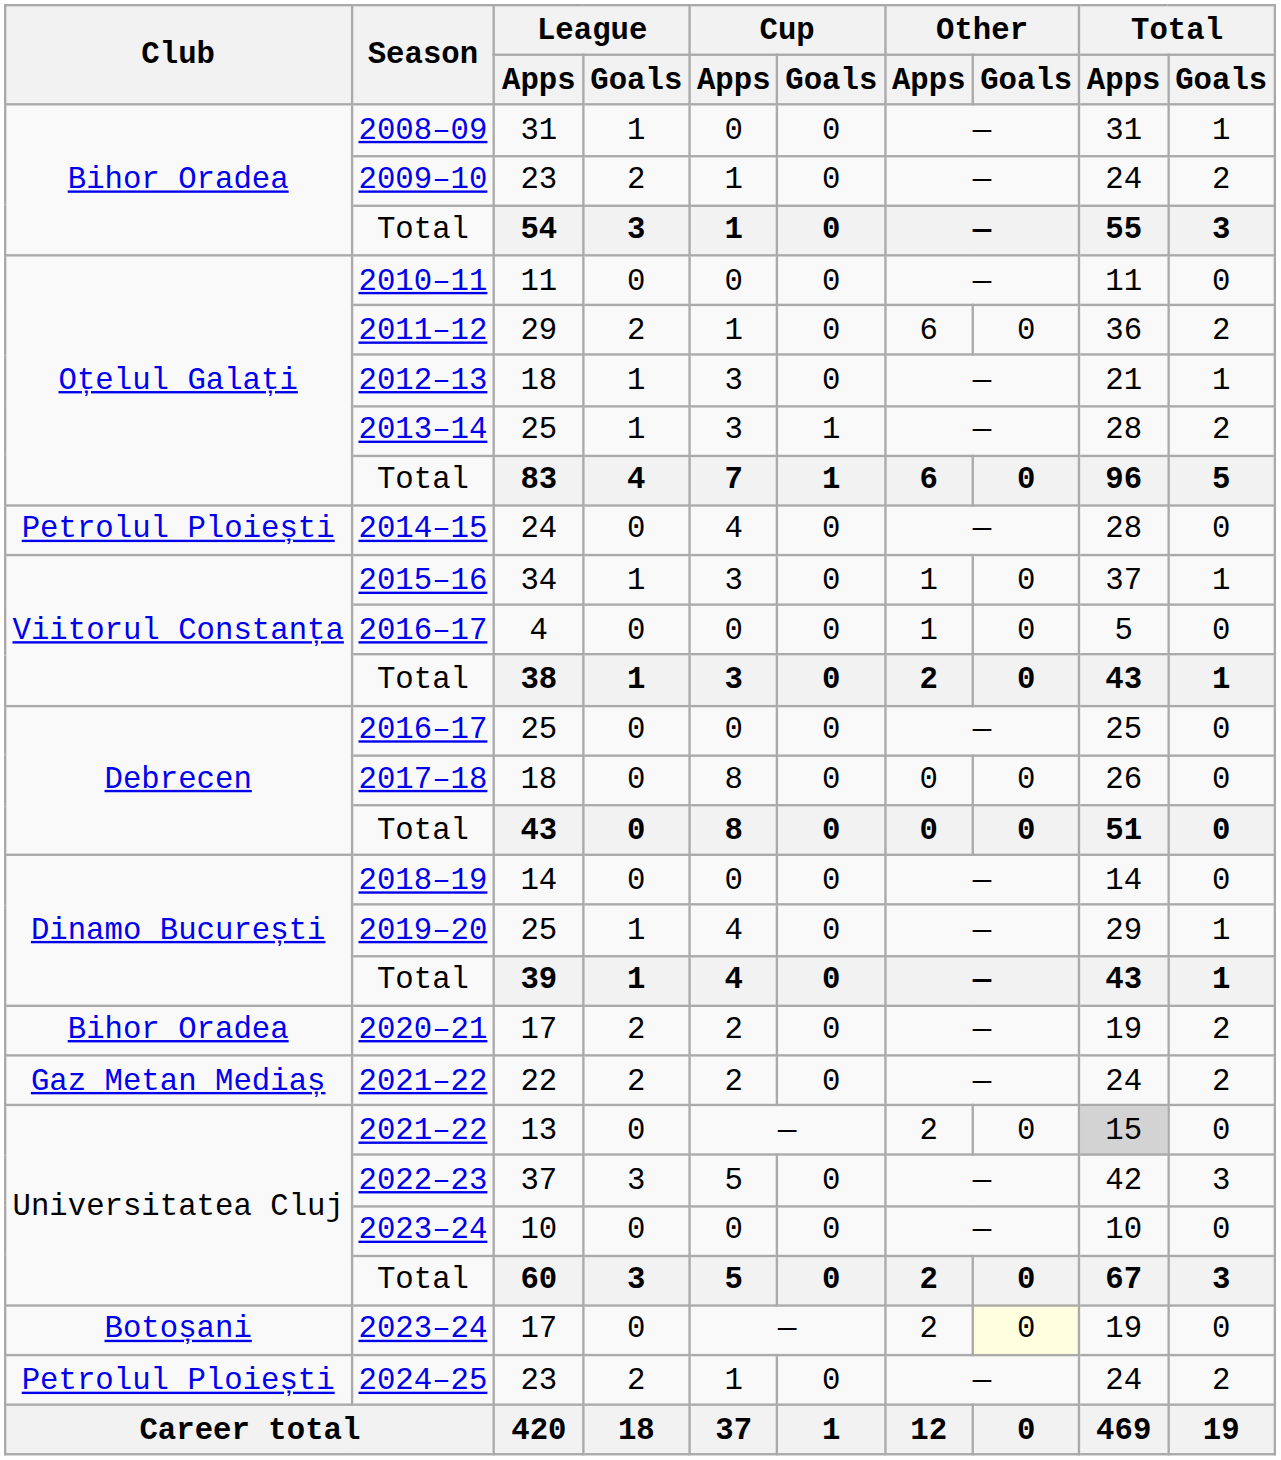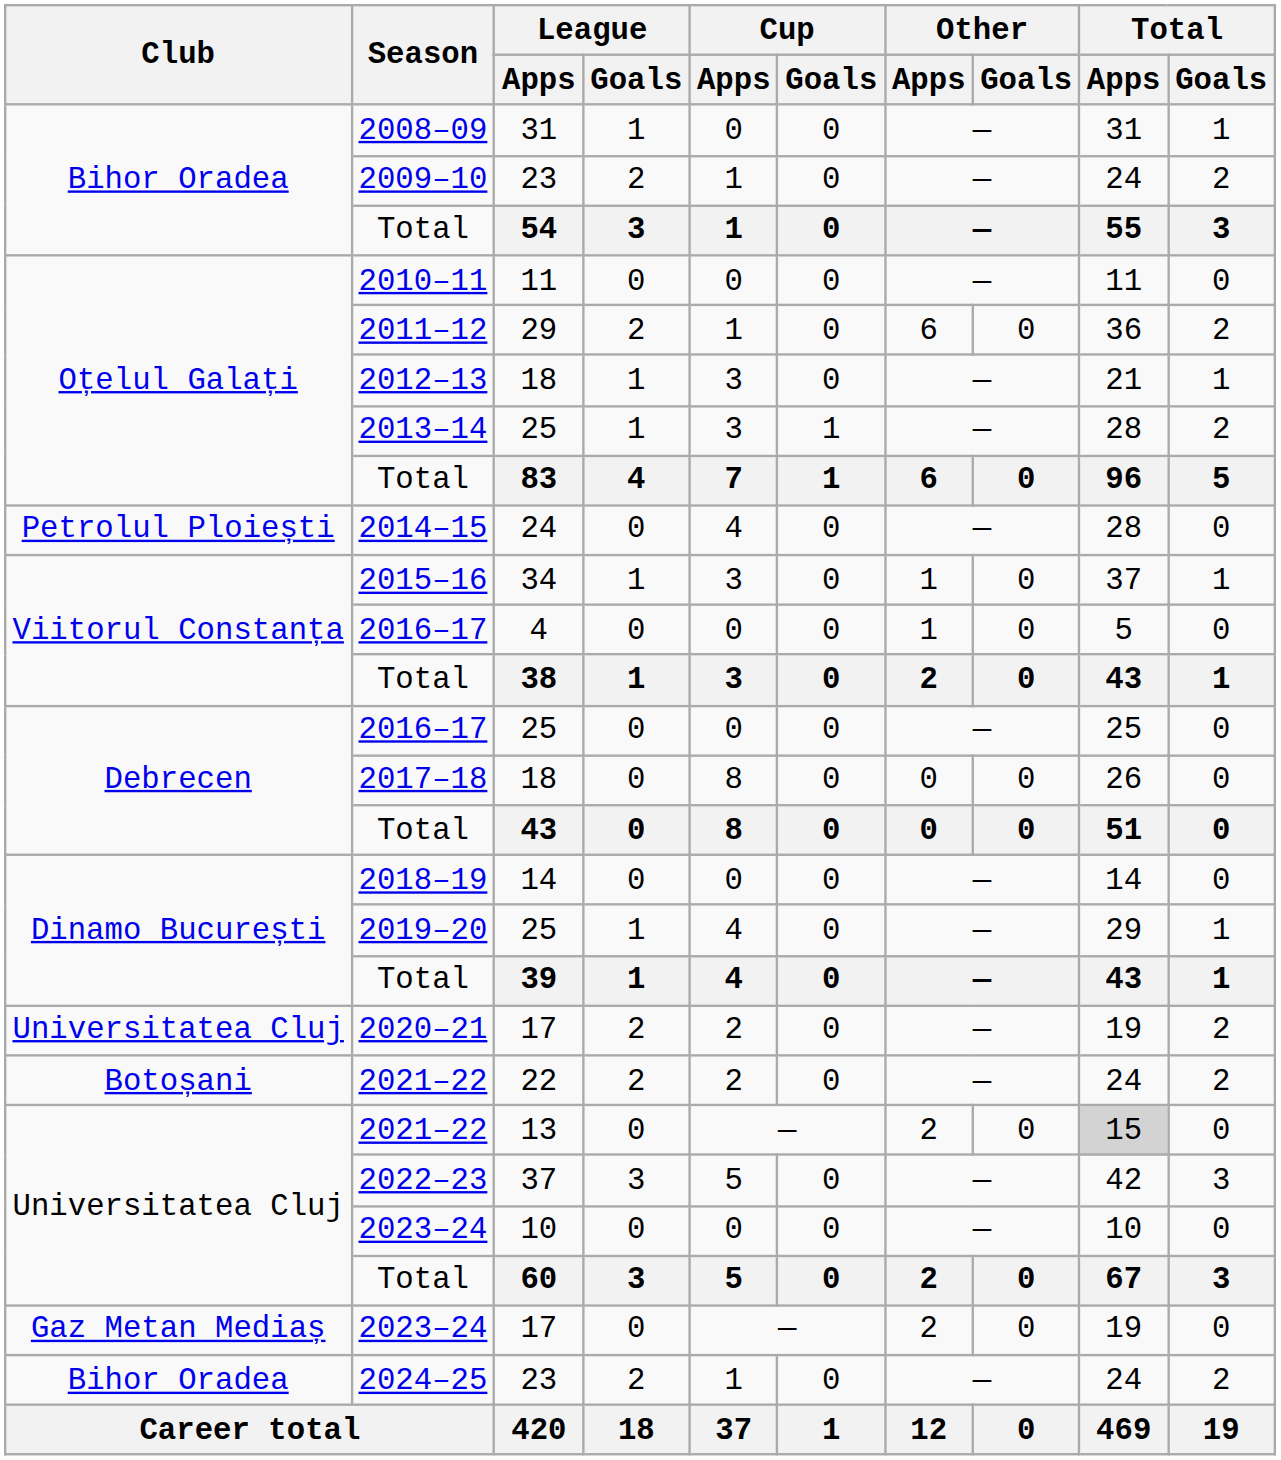 <table class="wikitable" style="text-align:center">
 <tr>
 <th rowspan="2">Club</th>
 <th rowspan="2">Season</th>
 <th colspan="2">League</th>
 <th colspan="2">Cup</th>
 <th colspan="2">Other</th>
 <th colspan="2">Total</th>
 </tr>
 <tr>
 <th>Apps</th>
 <th>Goals</th>
 <th>Apps</th>
 <th>Goals</th>
 <th>Apps</th>
 <th>Goals</th>
 <th>Apps</th>
 <th>Goals</th>
 </tr>
 <tr>
 <td rowspan="3"><a href='#'>Bihor Oradea</a></td>
 <td><a href='#'>2008–09</a></td>
 <td>31</td>
 <td>1</td>
 <td>0</td>
 <td>0</td>
 <td colspan="2">—</td>
 <td>31</td>
 <td>1</td>
 </tr>
 <tr>
 <td><a href='#'>2009–10</a></td>
 <td>23</td>
 <td>2</td>
 <td>1</td>
 <td>0</td>
 <td colspan="2">—</td>
 <td>24</td>
 <td>2</td>
 </tr>
 <tr>
 <td>Total</td>
 <th>54</th>
 <th>3</th>
 <th>1</th>
 <th>0</th>
 <th colspan="2">—</th>
 <th>55</th>
 <th>3</th>
 </tr>
 <tr>
 <td rowspan="5"><a href='#'>Oțelul Galați</a></td>
 <td><a href='#'>2010–11</a></td>
 <td>11</td>
 <td>0</td>
 <td>0</td>
 <td>0</td>
 <td colspan="2">—</td>
 <td>11</td>
 <td>0</td>
 </tr>
 <tr>
 <td><a href='#'>2011–12</a></td>
 <td>29</td>
 <td>2</td>
 <td>1</td>
 <td>0</td>
 <td>6</td>
 <td>0</td>
 <td>36</td>
 <td>2</td>
 </tr>
 <tr>
 <td><a href='#'>2012–13</a></td>
 <td>18</td>
 <td>1</td>
 <td>3</td>
 <td>0</td>
 <td colspan="2">—</td>
 <td>21</td>
 <td>1</td>
 </tr>
 <tr>
 <td><a href='#'>2013–14</a></td>
 <td>25</td>
 <td>1</td>
 <td>3</td>
 <td>1</td>
 <td colspan="2">—</td>
 <td>28</td>
 <td>2</td>
 </tr>
 <tr>
 <td>Total</td>
 <th>83</th>
 <th>4</th>
 <th>7</th>
 <th>1</th>
 <th>6</th>
 <th>0</th>
 <th>96</th>
 <th>5</th>
 </tr>
 <tr>
 <td><a href='#'>Petrolul Ploiești</a></td>
 <td><a href='#'>2014–15</a></td>
 <td>24</td>
 <td>0</td>
 <td>4</td>
 <td>0</td>
 <td colspan="2">—</td>
 <td>28</td>
 <td>0</td>
 </tr>
 <tr>
 <td rowspan="3"><a href='#'>Viitorul Constanța</a></td>
 <td><a href='#'>2015–16</a></td>
 <td>34</td>
 <td>1</td>
 <td>3</td>
 <td>0</td>
 <td>1</td>
 <td>0</td>
 <td>37</td>
 <td>1</td>
 </tr>
 <tr>
 <td><a href='#'>2016–17</a></td>
 <td>4</td>
 <td>0</td>
 <td>0</td>
 <td>0</td>
 <td>1</td>
 <td>0</td>
 <td>5</td>
 <td>0</td>
 </tr>
 <tr>
 <td>Total</td>
 <th>38</th>
 <th>1</th>
 <th>3</th>
 <th>0</th>
 <th>2</th>
 <th>0</th>
 <th>43</th>
 <th>1</th>
 </tr>
 <tr>
 <td rowspan="3"><a href='#'>Debrecen</a></td>
 <td><a href='#'>2016–17</a></td>
 <td>25</td>
 <td>0</td>
 <td>0</td>
 <td>0</td>
 <td colspan="2">—</td>
 <td>25</td>
 <td>0</td>
 </tr>
 <tr>
 <td><a href='#'>2017–18</a></td>
 <td>18</td>
 <td>0</td>
 <td>8</td>
 <td>0</td>
 <td>0</td>
 <td>0</td>
 <td>26</td>
 <td>0</td>
 </tr>
 <tr>
 <td>Total</td>
 <th>43</th>
 <th>0</th>
 <th>8</th>
 <th>0</th>
 <th>0</th>
 <th>0</th>
 <th>51</th>
 <th>0</th>
 </tr>
 <tr>
 <td rowspan="3"><a href='#'>Dinamo București</a></td>
 <td><a href='#'>2018–19</a></td>
 <td>14</td>
 <td>0</td>
 <td>0</td>
 <td>0</td>
 <td colspan="2">—</td>
 <td>14</td>
 <td>0</td>
 </tr>
 <tr>
 <td><a href='#'>2019–20</a></td>
 <td>25</td>
 <td>1</td>
 <td>4</td>
 <td>0</td>
 <td colspan="2">—</td>
 <td>29</td>
 <td>1</td>
 </tr>
 <tr>
 <td>Total</td>
 <th>39</th>
 <th>1</th>
 <th>4</th>
 <th>0</th>
 <th colspan="2">—</th>
 <th>43</th>
 <th>1</th>
 </tr>
 <tr>
-<td><a href='#'>Bihor Oradea</a></td>
+<td><a href='#'>Universitatea Cluj</a></td>
 <td><a href='#'>2020–21</a></td>
 <td>17</td>
 <td>2</td>
 <td>2</td>
 <td>0</td>
 <td colspan="2">—</td>
 <td>19</td>
 <td>2</td>
 </tr>
 <tr>
-<td><a href='#'>Gaz Metan Mediaș</a></td>
+<td><a href='#'>Botoșani</a></td>
 <td><a href='#'>2021–22</a></td>
 <td>22</td>
 <td>2</td>
 <td>2</td>
 <td>0</td>
 <td colspan="2">—</td>
 <td>24</td>
 <td>2</td>
 </tr>
 <tr>
 <td rowspan="4">Universitatea Cluj</td>
 <td><a href='#'>2021–22</a></td>
 <td>13</td>
 <td>0</td>
 <td colspan="2">—</td>
 <td>2</td>
 <td>0</td>
 <td style="background: lightgrey;">15</td>
 <td>0</td>
 </tr>
 <tr>
 <td><a href='#'>2022–23</a></td>
 <td>37</td>
 <td>3</td>
 <td>5</td>
 <td>0</td>
 <td colspan="2">—</td>
 <td>42</td>
 <td>3</td>
 </tr>
 <tr>
 <td><a href='#'>2023–24</a></td>
 <td>10</td>
 <td>0</td>
 <td>0</td>
 <td>0</td>
 <td colspan="2">—</td>
 <td>10</td>
 <td>0</td>
 </tr>
 <tr>
 <td>Total</td>
 <th>60</th>
 <th>3</th>
 <th>5</th>
 <th>0</th>
 <th>2</th>
 <th>0</th>
 <th>67</th>
 <th>3</th>
 </tr>
 <tr>
-<td><a href='#'>Botoșani</a></td>
+<td><a href='#'>Gaz Metan Mediaș</a></td>
 <td><a href='#'>2023–24</a></td>
 <td>17</td>
 <td>0</td>
 <td colspan="2">—</td>
 <td>2</td>
-<td style="background: lightyellow;">0</td>
+<td>0</td>
 <td>19</td>
 <td>0</td>
 </tr>
 <tr>
-<td><a href='#'>Petrolul Ploiești</a></td>
+<td><a href='#'>Bihor Oradea</a></td>
 <td><a href='#'>2024–25</a></td>
 <td>23</td>
 <td>2</td>
 <td>1</td>
 <td>0</td>
 <td colspan="2">—</td>
 <td>24</td>
 <td>2</td>
 </tr>
 <tr>
 <th colspan=2>Career total</th>
 <th>420</th>
 <th>18</th>
 <th>37</th>
 <th>1</th>
 <th>12</th>
 <th>0</th>
 <th>469</th>
 <th>19</th>
 </tr>
 </table>
